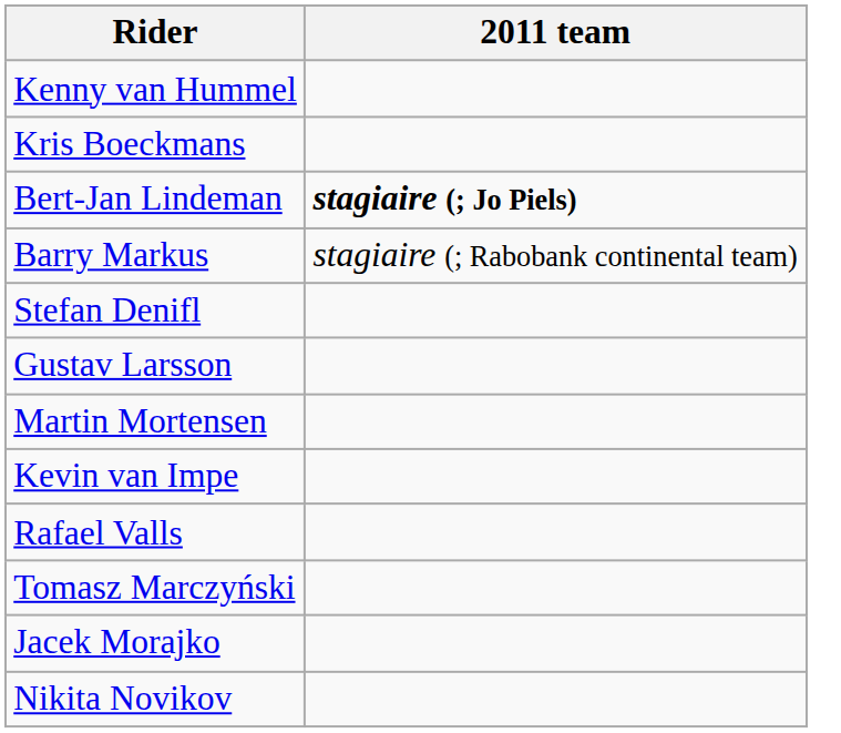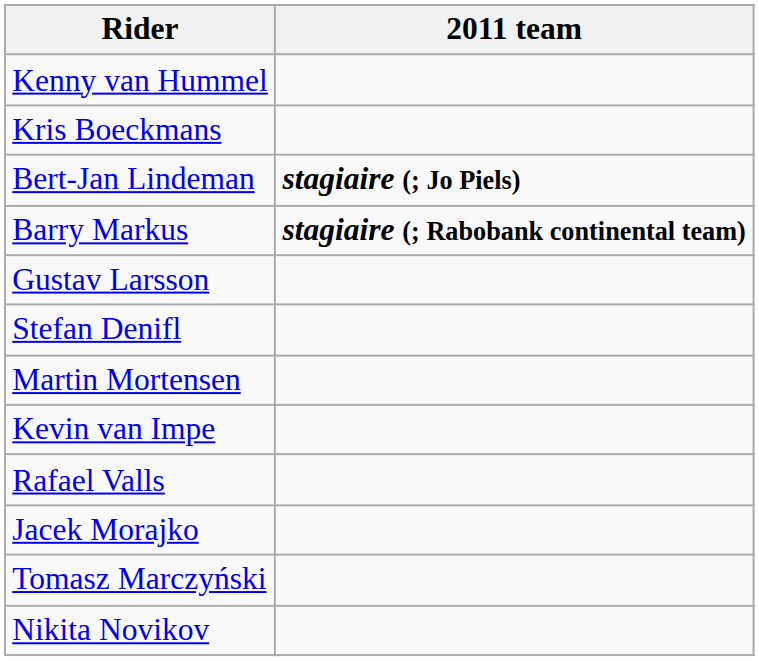 <table class="wikitable">
 <tr>
 <th>Rider</th>
 <th>2011 team</th>
 </tr>
 <tr>
 <td><a href='#'>Kenny van Hummel</a></td>
 <td></td>
 </tr>
 <tr>
 <td><a href='#'>Kris Boeckmans</a></td>
 <td></td>
 </tr>
 <tr>
 <td><a href='#'>Bert-Jan Lindeman</a></td>
 <td><strong><em>stagiaire</em> <small>(; Jo Piels)</small></strong></td>
 </tr>
 <tr>
 <td><a href='#'>Barry Markus</a></td>
-<td><em>stagiaire</em>  <small>(; Rabobank continental team)</small></td>
+<td><strong><em>stagiaire</em>  <small>(; Rabobank continental team)</small></strong></td>
+</tr>
+<tr>
+<td><a href='#'>Gustav Larsson</a></td>
+<td></td>
 </tr>
 <tr>
 <td><a href='#'>Stefan Denifl</a></td>
-<td></td>
-</tr>
-<tr>
-<td><a href='#'>Gustav Larsson</a></td>
 <td></td>
 </tr>
 <tr>
 <td><a href='#'>Martin Mortensen</a></td>
 <td></td>
 </tr>
 <tr>
 <td><a href='#'>Kevin van Impe</a></td>
 <td></td>
 </tr>
 <tr>
 <td><a href='#'>Rafael Valls</a></td>
 <td></td>
 </tr>
 <tr>
-<td><a href='#'>Tomasz Marczyński</a></td>
+<td><a href='#'>Jacek Morajko</a></td>
 <td></td>
 </tr>
 <tr>
-<td><a href='#'>Jacek Morajko</a></td>
+<td><a href='#'>Tomasz Marczyński</a></td>
 <td></td>
 </tr>
 <tr>
 <td><a href='#'>Nikita Novikov</a></td>
 <td></td>
 </tr>
 </table>
